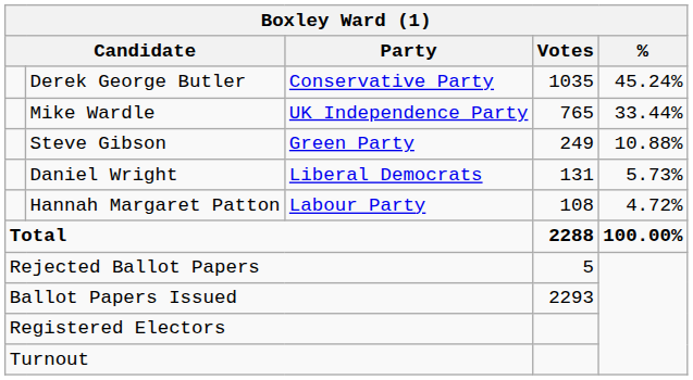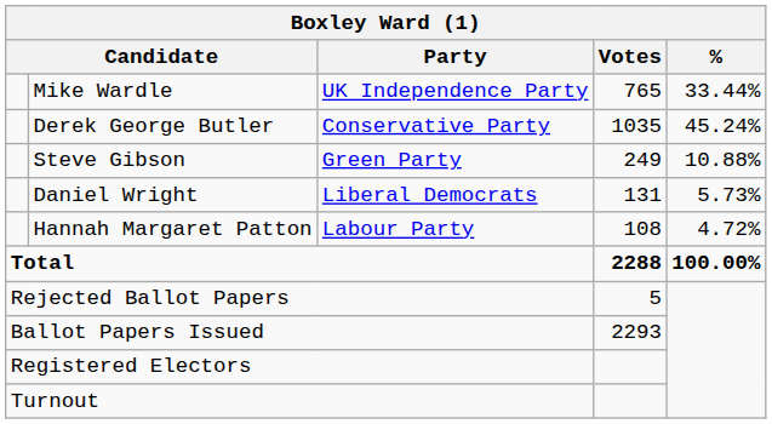 <table class="wikitable" border="1" style="text-align:right; font-size:100%">
 <tr>
 <th align=center colspan=5>Boxley Ward (1)</th>
 </tr>
 <tr>
 <th align=left colspan=2>Candidate</th>
 <th align=left>Party</th>
 <th align=center>Votes</th>
 <th align=center>%</th>
 </tr>
 <tr>
 <td bgcolor=> </td>
+<td align=left>Mike Wardle</td>
+<td align=left><a href='#'>UK Independence Party</a></td>
+<td>765</td>
+<td>33.44%</td>
+</tr>
+<tr>
+<td bgcolor=> </td>
 <td align=left>Derek George Butler</td>
 <td align=left><a href='#'>Conservative Party</a></td>
 <td>1035</td>
 <td>45.24%</td>
-</tr>
-<tr>
-<td bgcolor=> </td>
-<td align=left>Mike Wardle</td>
-<td align=left><a href='#'>UK Independence Party</a></td>
-<td>765</td>
-<td>33.44%</td>
 </tr>
 <tr>
 <td bgcolor=> </td>
 <td align=left>Steve Gibson</td>
 <td align=left><a href='#'>Green Party</a></td>
 <td>249</td>
 <td>10.88%</td>
 </tr>
 <tr>
 <td bgcolor=> </td>
 <td align=left>Daniel Wright</td>
 <td align=left><a href='#'>Liberal Democrats</a></td>
 <td>131</td>
 <td>5.73%</td>
 </tr>
 <tr>
 <td bgcolor=> </td>
 <td align=left>Hannah Margaret Patton</td>
 <td align=left><a href='#'>Labour Party</a></td>
 <td>108</td>
 <td>4.72%</td>
 </tr>
 <tr>
 <td align=left colspan=3><strong>Total</strong></td>
 <td><strong>2288</strong></td>
 <td><strong>100.00%</strong></td>
 </tr>
 <tr>
 <td align=left colspan=3>Rejected Ballot Papers</td>
 <td>5</td>
 <td rowspan=4></td>
 </tr>
 <tr>
 <td align=left colspan=3>Ballot Papers Issued</td>
 <td>2293</td>
 </tr>
 <tr>
 <td align=left colspan=3>Registered Electors</td>
 <td></td>
 </tr>
 <tr>
 <td align=left colspan=3>Turnout</td>
 <td></td>
 </tr>
 </table>
